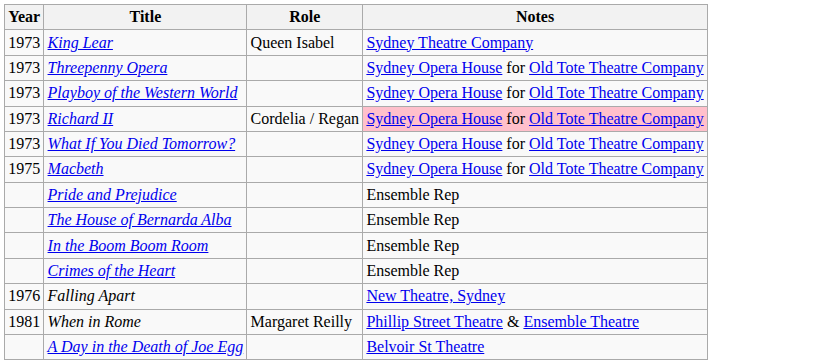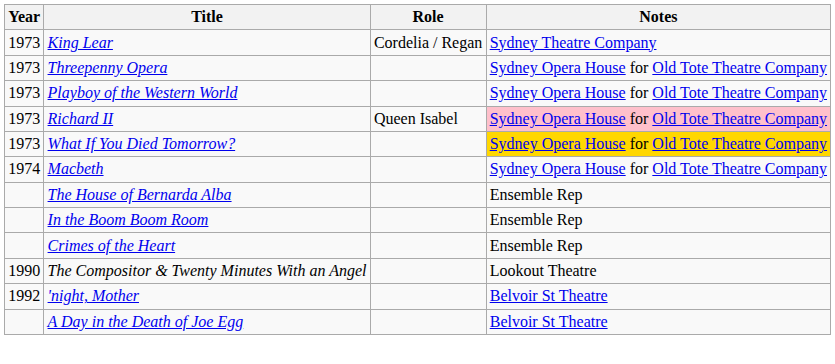 <table class="wikitable sortable">
 <tr>
 <th>Year</th>
 <th>Title</th>
 <th>Role</th>
 <th>Notes</th>
 </tr>
 <tr>
 <td>1973</td>
 <td><em><a href='#'>King Lear</a></em></td>
-<td>Queen Isabel</td>
+<td>Cordelia / Regan</td>
 <td><a href='#'>Sydney Theatre Company</a></td>
 </tr>
 <tr>
 <td>1973</td>
 <td><em><a href='#'>Threepenny Opera</a></em></td>
 <td></td>
 <td><a href='#'>Sydney Opera House</a> for <a href='#'>Old Tote Theatre Company</a></td>
 </tr>
 <tr>
 <td>1973</td>
 <td><em><a href='#'>Playboy of the Western World</a></em></td>
 <td></td>
 <td><a href='#'>Sydney Opera House</a> for <a href='#'>Old Tote Theatre Company</a></td>
 </tr>
 <tr>
 <td>1973</td>
 <td><em><a href='#'>Richard II</a></em></td>
-<td>Cordelia / Regan</td>
+<td>Queen Isabel</td>
 <td style="background: pink;"><a href='#'>Sydney Opera House</a> for <a href='#'>Old Tote Theatre Company</a></td>
 </tr>
 <tr>
 <td>1973</td>
 <td><em><a href='#'>What If You Died Tomorrow?</a></em></td>
 <td></td>
-<td><a href='#'>Sydney Opera House</a> for <a href='#'>Old Tote Theatre Company</a></td>
+<td style="background: gold;"><a href='#'>Sydney Opera House</a> for <a href='#'>Old Tote Theatre Company</a></td>
 </tr>
 <tr>
-<td>1975</td>
+<td>1974</td>
 <td><em><a href='#'>Macbeth</a></em></td>
 <td></td>
 <td><a href='#'>Sydney Opera House</a> for <a href='#'>Old Tote Theatre Company</a></td>
-</tr>
-<tr>
-<td></td>
-<td><em><a href='#'>Pride and Prejudice</a></em></td>
-<td></td>
-<td>Ensemble Rep</td>
 </tr>
 <tr>
 <td></td>
 <td><em><a href='#'>The House of Bernarda Alba</a></em></td>
 <td></td>
 <td>Ensemble Rep</td>
 </tr>
 <tr>
 <td></td>
 <td><em><a href='#'>In the Boom Boom Room</a></em></td>
 <td></td>
 <td>Ensemble Rep</td>
 </tr>
 <tr>
 <td></td>
 <td><em><a href='#'>Crimes of the Heart</a></em></td>
 <td></td>
 <td>Ensemble Rep</td>
 </tr>
 <tr>
-<td>1976</td>
-<td><em>Falling Apart</em></td>
+<td>1990</td>
+<td><em>The Compositor & Twenty Minutes With an Angel</em></td>
 <td></td>
-<td><a href='#'>New Theatre, Sydney</a></td>
+<td>Lookout Theatre</td>
 </tr>
 <tr>
-<td>1981</td>
-<td><em>When in Rome</em></td>
-<td>Margaret Reilly</td>
-<td><a href='#'>Phillip Street Theatre</a> & <a href='#'>Ensemble Theatre</a></td>
+<td>1992</td>
+<td><em><a href='#'>'night, Mother</a></em></td>
+<td></td>
+<td><a href='#'>Belvoir St Theatre</a></td>
 </tr>
 <tr>
 <td></td>
 <td><em><a href='#'>A Day in the Death of Joe Egg</a></em></td>
 <td></td>
 <td><a href='#'>Belvoir St Theatre</a></td>
 </tr>
 </table>
